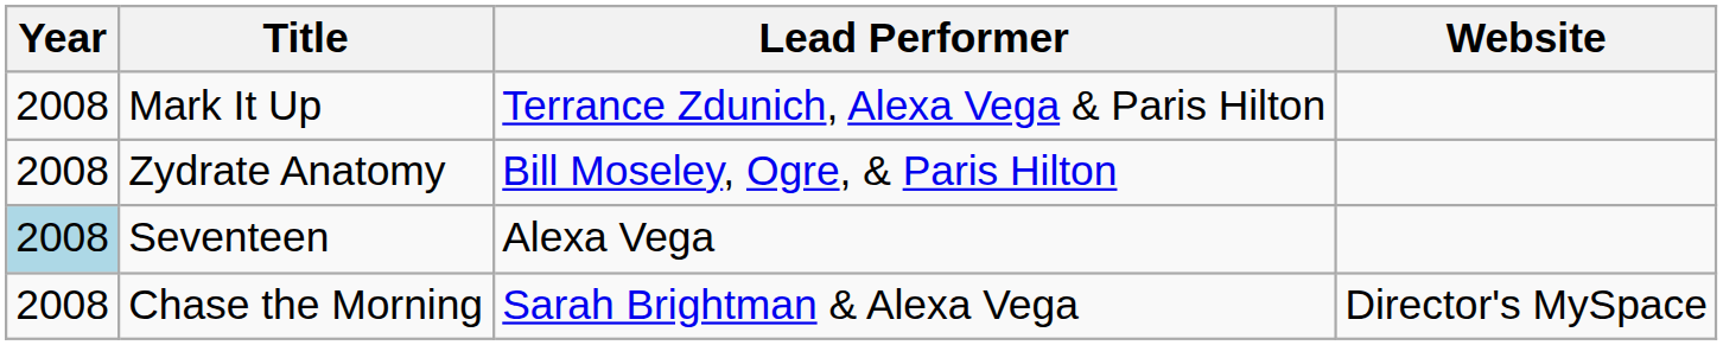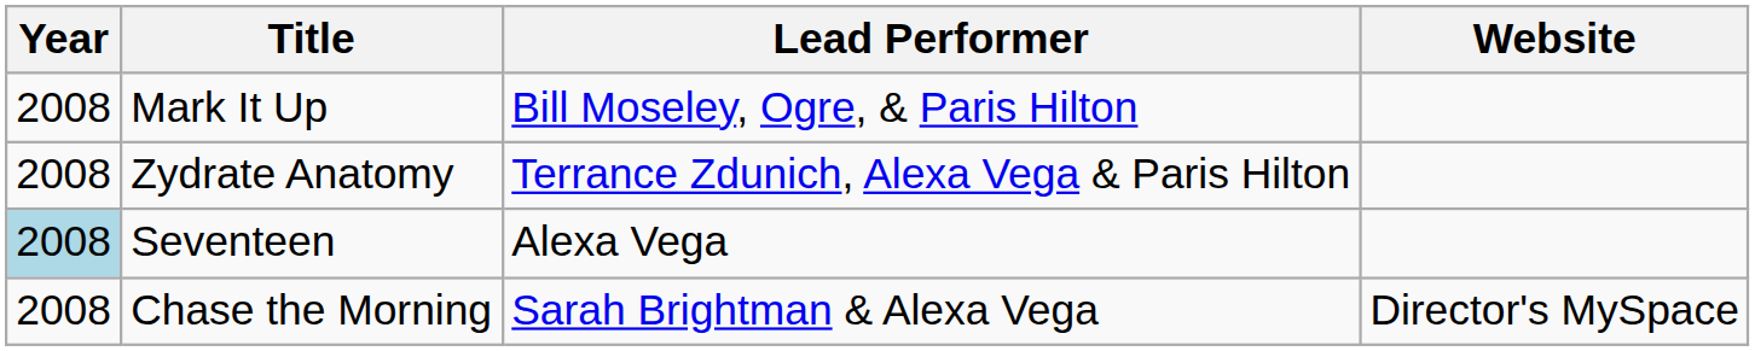 <table class="wikitable" border="1">
 <tr>
 <th>Year</th>
 <th>Title</th>
 <th>Lead Performer</th>
 <th>Website</th>
 </tr>
 <tr>
 <td>2008</td>
 <td>Mark It Up</td>
-<td><a href='#'>Terrance Zdunich</a>, <a href='#'>Alexa Vega</a> & Paris Hilton</td>
+<td><a href='#'>Bill Moseley</a>, <a href='#'>Ogre</a>, & <a href='#'>Paris Hilton</a></td>
 <td></td>
 </tr>
 <tr>
 <td>2008</td>
 <td>Zydrate Anatomy</td>
-<td><a href='#'>Bill Moseley</a>, <a href='#'>Ogre</a>, & <a href='#'>Paris Hilton</a></td>
+<td><a href='#'>Terrance Zdunich</a>, <a href='#'>Alexa Vega</a> & Paris Hilton</td>
 <td></td>
 </tr>
 <tr>
 <td style="background: lightblue;">2008</td>
 <td>Seventeen</td>
 <td>Alexa Vega</td>
 <td></td>
 </tr>
 <tr>
 <td>2008</td>
 <td>Chase the Morning</td>
 <td><a href='#'>Sarah Brightman</a> & Alexa Vega</td>
 <td>Director's MySpace</td>
 </tr>
 </table>
